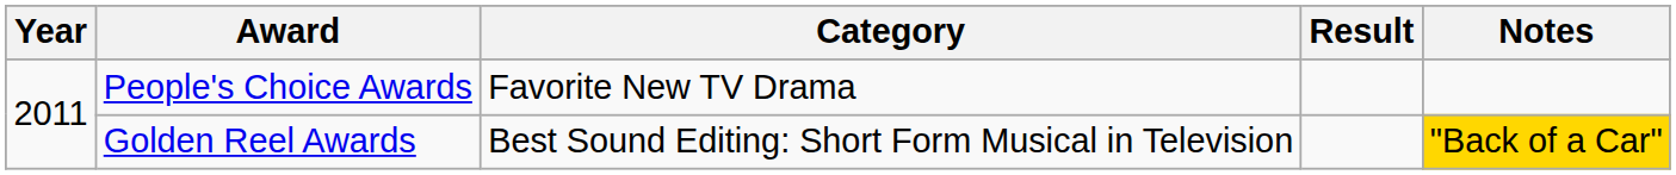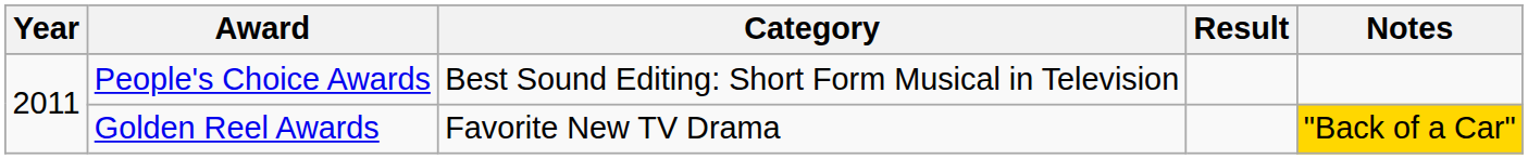 <table class="wikitable">
 <tr>
 <th>Year</th>
 <th>Award</th>
 <th>Category</th>
 <th>Result</th>
 <th>Notes</th>
 </tr>
 <tr>
 <td rowspan="2">2011</td>
 <td><a href='#'>People's Choice Awards</a></td>
-<td>Favorite New TV Drama</td>
+<td>Best Sound Editing: Short Form Musical in Television</td>
 <td></td>
 <td></td>
 </tr>
 <tr>
 <td><a href='#'>Golden Reel Awards</a></td>
-<td>Best Sound Editing: Short Form Musical in Television</td>
+<td>Favorite New TV Drama</td>
 <td></td>
 <td style="background: gold;">"Back of a Car"</td>
 </tr>
 </table>
